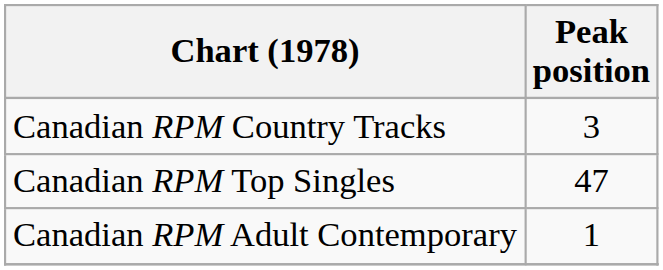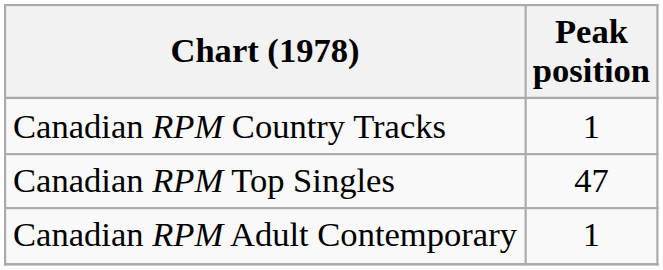 <table class="wikitable sortable">
 <tr>
 <th>Chart (1978)</th>
 <th>Peak<br>position</th>
 </tr>
 <tr>
 </tr>
 <tr>
 <td>Canadian <em>RPM</em> Country Tracks</td>
-<td style="text-align:center;">3</td>
+<td style="text-align:center;">1</td>
 </tr>
 <tr>
 <td>Canadian <em>RPM</em> Top Singles</td>
 <td style="text-align:center;">47</td>
 </tr>
 <tr>
 <td>Canadian <em>RPM</em> Adult Contemporary </td>
 <td style="text-align:center;">1</td>
 </tr>
 <tr>
 </tr>
 <tr>
 </tr>
 <tr>
 </tr>
 <tr>
 </tr>
 <tr>
 </tr>
 </table>
